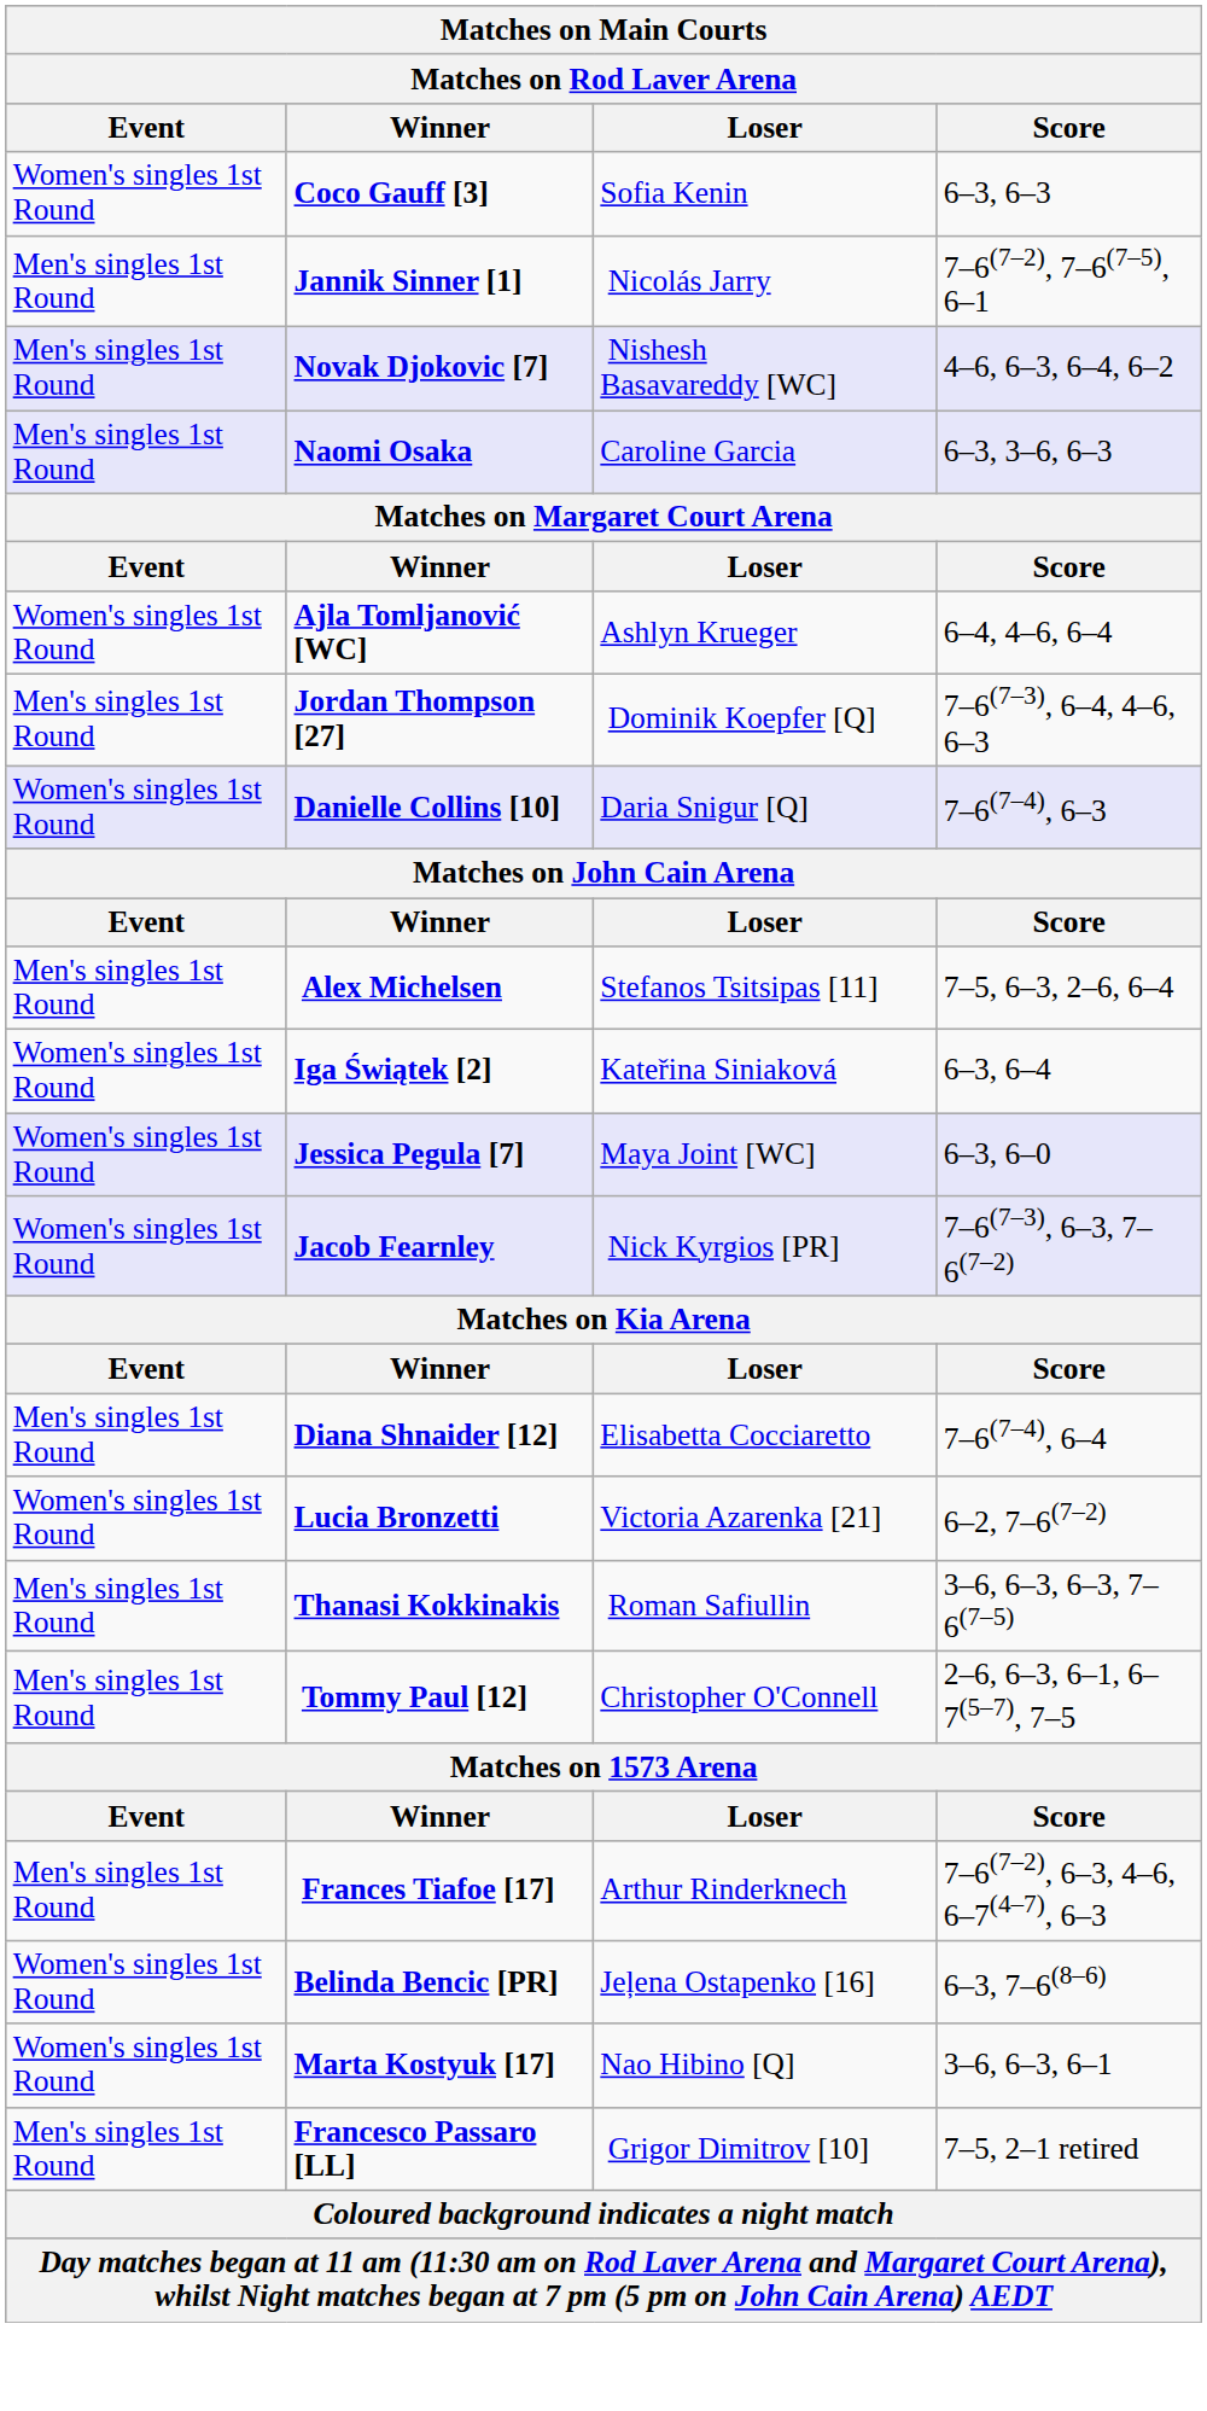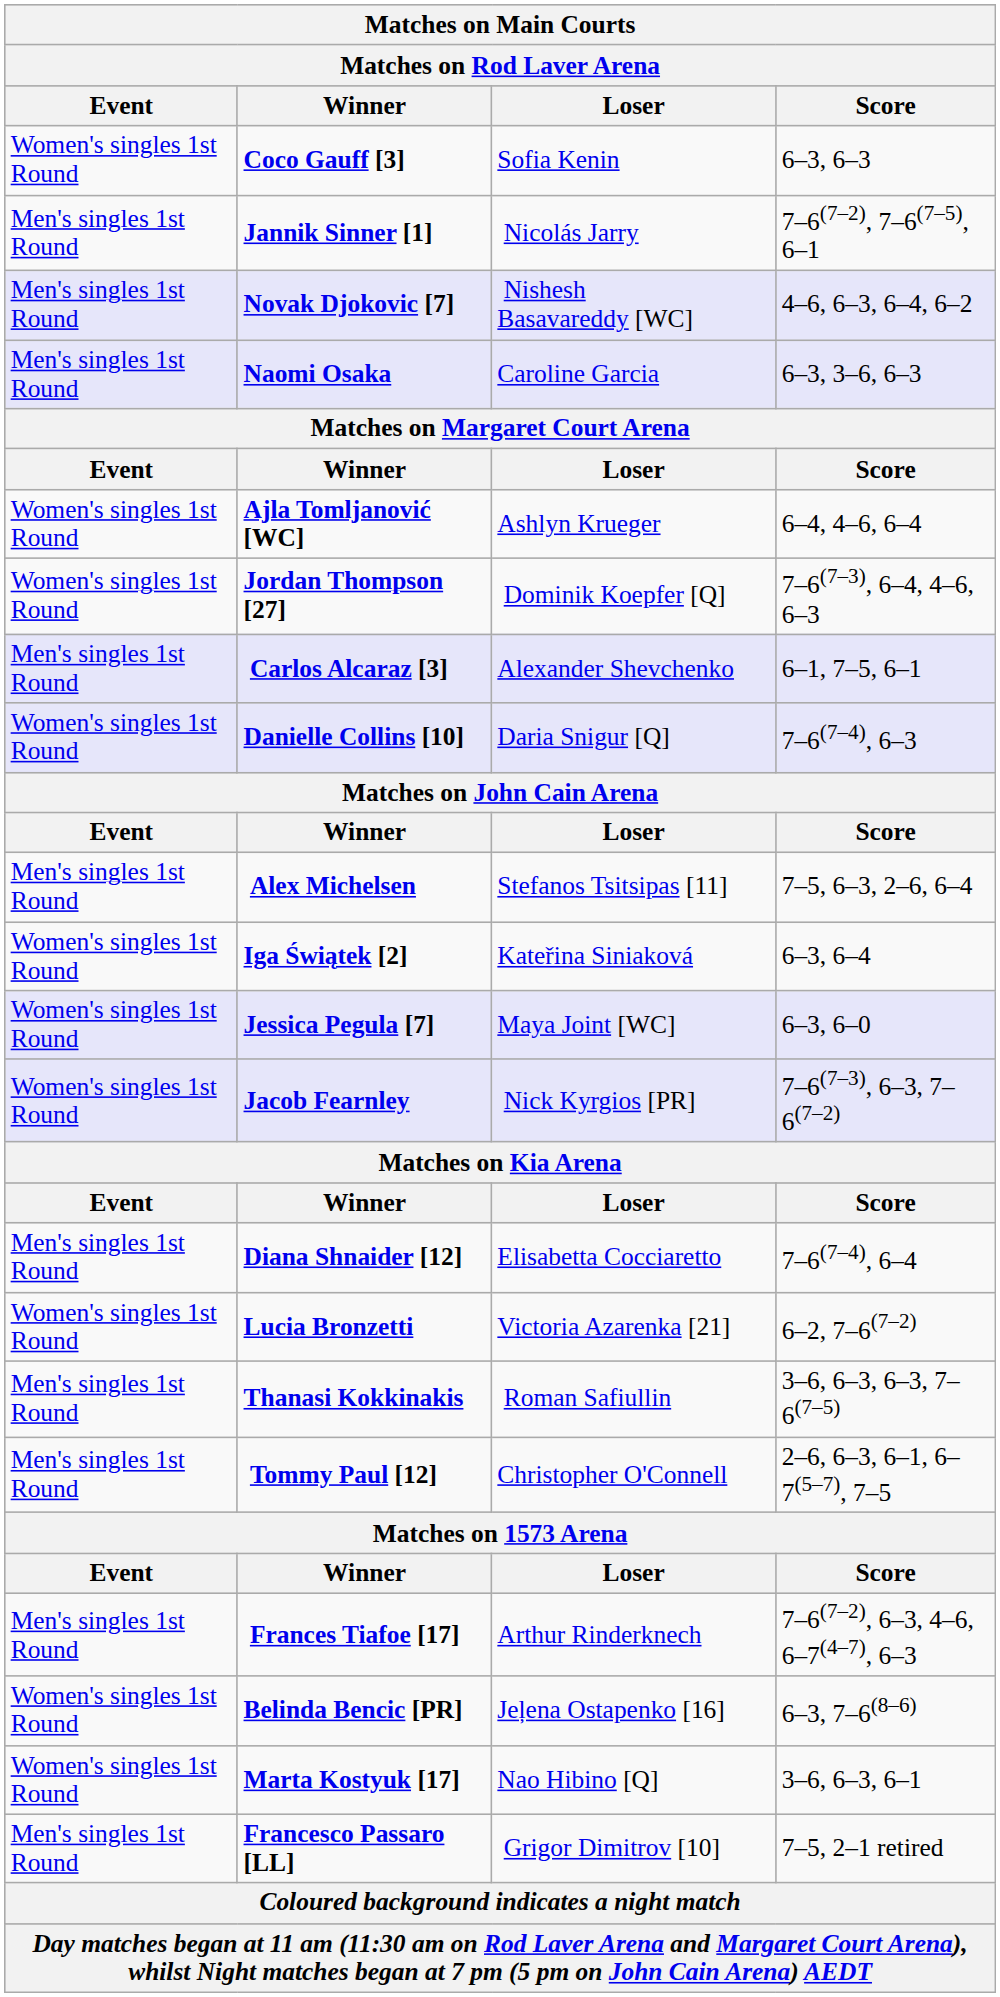 <table class="wikitable collapsible uncollapsed" style="margin:auto;">
 <tr>
 <th colspan=4><strong>Matches on Main Courts</strong></th>
 </tr>
 <tr>
 <th colspan=4><strong>Matches on <a href='#'>Rod Laver Arena</a></strong></th>
 </tr>
 <tr>
 <th style="width:220px;">Event</th>
 <th style="width:220px;">Winner</th>
 <th style="width:220px;">Loser</th>
 <th style="width:220px;">Score</th>
 </tr>
 <tr>
 <td><a href='#'>Women's singles 1st Round</a></td>
 <td><strong> <a href='#'>Coco Gauff</a> [3]</strong></td>
 <td> <a href='#'>Sofia Kenin</a></td>
 <td>6–3, 6–3</td>
 </tr>
 <tr>
 <td><a href='#'>Men's singles 1st Round</a></td>
 <td><strong> <a href='#'>Jannik Sinner</a> [1]</strong></td>
 <td> <a href='#'>Nicolás Jarry</a></td>
 <td>7–6<sup>(7–2)</sup>, 7–6<sup>(7–5)</sup>, 6–1</td>
 </tr>
 <tr bgcolor=lavender>
 <td><a href='#'>Men's singles 1st Round</a></td>
 <td><strong> <a href='#'>Novak Djokovic</a> [7]</strong></td>
 <td> <a href='#'>Nishesh Basavareddy</a> [WC]</td>
 <td>4–6, 6–3, 6–4, 6–2</td>
 </tr>
 <tr bgcolor=lavender>
 <td><a href='#'>Men's singles 1st Round</a></td>
 <td><strong> <a href='#'>Naomi Osaka</a></strong></td>
 <td> <a href='#'>Caroline Garcia</a></td>
 <td>6–3, 3–6, 6–3</td>
 </tr>
 <tr>
 <th colspan=4><strong>Matches on <a href='#'>Margaret Court Arena</a></strong></th>
 </tr>
 <tr>
 <th style="width:220px;">Event</th>
 <th style="width:220px;">Winner</th>
 <th style="width:220px;">Loser</th>
 <th style="width:220px;">Score</th>
 </tr>
 <tr>
 <td><a href='#'>Women's singles 1st Round</a></td>
 <td><strong> <a href='#'>Ajla Tomljanović</a> [WC]</strong></td>
 <td> <a href='#'>Ashlyn Krueger</a></td>
 <td>6–4, 4–6, 6–4</td>
 </tr>
 <tr>
-<td><a href='#'>Men's singles 1st Round</a></td>
+<td><a href='#'>Women's singles 1st Round</a></td>
 <td><strong> <a href='#'>Jordan Thompson</a> [27]</strong></td>
 <td> <a href='#'>Dominik Koepfer</a> [Q]</td>
 <td>7–6<sup>(7–3)</sup>, 6–4, 4–6, 6–3</td>
+</tr>
+<tr bgcolor=lavender>
+<td><a href='#'>Men's singles 1st Round</a></td>
+<td><strong> <a href='#'>Carlos Alcaraz</a> [3]</strong></td>
+<td> <a href='#'>Alexander Shevchenko</a></td>
+<td>6–1, 7–5, 6–1</td>
 </tr>
 <tr bgcolor=lavender>
 <td><a href='#'>Women's singles 1st Round</a></td>
 <td><strong> <a href='#'>Danielle Collins</a> [10]</strong></td>
 <td> <a href='#'>Daria Snigur</a> [Q]</td>
 <td>7–6<sup>(7–4)</sup>, 6–3</td>
 </tr>
 <tr>
 <th colspan=4><strong>Matches on <a href='#'>John Cain Arena</a></strong></th>
 </tr>
 <tr>
 <th style="width:220px;">Event</th>
 <th style="width:220px;">Winner</th>
 <th style="width:220px;">Loser</th>
 <th style="width:220px;">Score</th>
 </tr>
 <tr>
 <td><a href='#'>Men's singles 1st Round</a></td>
 <td><strong> <a href='#'>Alex Michelsen</a></strong></td>
 <td> <a href='#'>Stefanos Tsitsipas</a> [11]</td>
 <td>7–5, 6–3, 2–6, 6–4</td>
 </tr>
 <tr>
 <td><a href='#'>Women's singles 1st Round</a></td>
 <td><strong> <a href='#'>Iga Świątek</a> [2]</strong></td>
 <td> <a href='#'>Kateřina Siniaková</a></td>
 <td>6–3, 6–4</td>
 </tr>
 <tr bgcolor=lavender>
 <td><a href='#'>Women's singles 1st Round</a></td>
 <td><strong> <a href='#'>Jessica Pegula</a> [7]</strong></td>
 <td> <a href='#'>Maya Joint</a> [WC]</td>
 <td>6–3, 6–0</td>
 </tr>
 <tr bgcolor=lavender>
 <td><a href='#'>Women's singles 1st Round</a></td>
 <td><strong> <a href='#'>Jacob Fearnley</a></strong></td>
 <td> <a href='#'>Nick Kyrgios</a> [PR]</td>
 <td>7–6<sup>(7–3)</sup>, 6–3, 7–6<sup>(7–2)</sup></td>
 </tr>
 <tr>
 <th colspan=4><strong>Matches on <a href='#'>Kia Arena</a></strong></th>
 </tr>
 <tr>
 <th style="width:220px;">Event</th>
 <th style="width:220px;">Winner</th>
 <th style="width:220px;">Loser</th>
 <th style="width:220px;">Score</th>
 </tr>
 <tr>
 <td><a href='#'>Men's singles 1st Round</a></td>
 <td><strong> <a href='#'>Diana Shnaider</a> [12]</strong></td>
 <td> <a href='#'>Elisabetta Cocciaretto</a></td>
 <td>7–6<sup>(7–4)</sup>, 6–4</td>
 </tr>
 <tr>
 <td><a href='#'>Women's singles 1st Round</a></td>
 <td><strong> <a href='#'>Lucia Bronzetti</a></strong></td>
 <td> <a href='#'>Victoria Azarenka</a> [21]</td>
 <td>6–2, 7–6<sup>(7–2)</sup></td>
 </tr>
 <tr>
 <td><a href='#'>Men's singles 1st Round</a></td>
 <td><strong> <a href='#'>Thanasi Kokkinakis</a></strong></td>
 <td> <a href='#'>Roman Safiullin</a></td>
 <td>3–6, 6–3, 6–3, 7–6<sup>(7–5)</sup></td>
 </tr>
 <tr>
 <td><a href='#'>Men's singles 1st Round</a></td>
 <td><strong> <a href='#'>Tommy Paul</a> [12]</strong></td>
 <td> <a href='#'>Christopher O'Connell</a></td>
 <td>2–6, 6–3, 6–1, 6–7<sup>(5–7)</sup>, 7–5</td>
 </tr>
 <tr>
 <th colspan=4><strong>Matches on <a href='#'>1573 Arena</a></strong></th>
 </tr>
 <tr>
 <th style="width:220px;">Event</th>
 <th style="width:220px;">Winner</th>
 <th style="width:220px;">Loser</th>
 <th style="width:220px;">Score</th>
 </tr>
 <tr>
 <td><a href='#'>Men's singles 1st Round</a></td>
 <td><strong> <a href='#'>Frances Tiafoe</a> [17]</strong></td>
 <td> <a href='#'>Arthur Rinderknech</a></td>
 <td>7–6<sup>(7–2)</sup>, 6–3, 4–6, 6–7<sup>(4–7)</sup>, 6–3</td>
 </tr>
 <tr>
 <td><a href='#'>Women's singles 1st Round</a></td>
 <td><strong> <a href='#'>Belinda Bencic</a> [PR]</strong></td>
 <td> <a href='#'>Jeļena Ostapenko</a> [16]</td>
 <td>6–3, 7–6<sup>(8–6)</sup></td>
 </tr>
 <tr>
 <td><a href='#'>Women's singles 1st Round</a></td>
 <td><strong> <a href='#'>Marta Kostyuk</a> [17]</strong></td>
 <td> <a href='#'>Nao Hibino</a> [Q]</td>
 <td>3–6, 6–3, 6–1</td>
 </tr>
 <tr>
 <td><a href='#'>Men's singles 1st Round</a></td>
 <td><strong> <a href='#'>Francesco Passaro</a> [LL]</strong></td>
 <td> <a href='#'>Grigor Dimitrov</a> [10]</td>
 <td>7–5, 2–1 retired</td>
 </tr>
 <tr>
 <th colspan=4><em>Coloured background indicates a night match</em></th>
 </tr>
 <tr>
 <th colspan=4><em>Day matches began at 11 am (11:30 am on <a href='#'>Rod Laver Arena</a> and <a href='#'>Margaret Court Arena</a>), whilst Night matches began at 7 pm (5 pm on <a href='#'>John Cain Arena</a>) <a href='#'>AEDT</a></em></th>
 </tr>
 </table>
